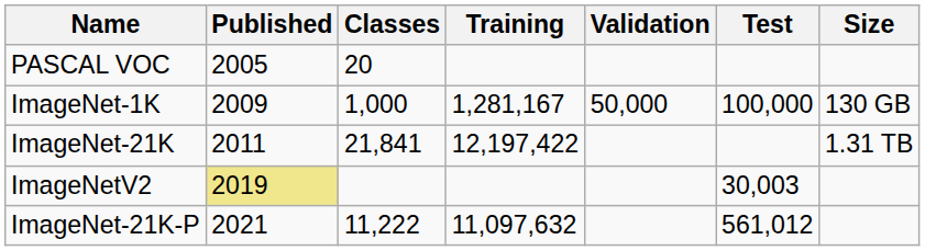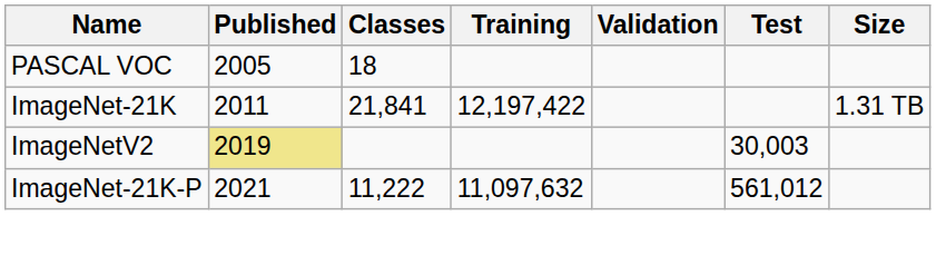 <table class="wikitable">
 <tr>
 <th>Name</th>
 <th>Published</th>
 <th>Classes</th>
 <th>Training</th>
 <th>Validation</th>
 <th>Test</th>
 <th>Size</th>
 </tr>
 <tr>
 <td>PASCAL VOC</td>
 <td>2005</td>
-<td>20</td>
+<td>18</td>
 <td></td>
 <td></td>
 <td></td>
 <td></td>
-</tr>
-<tr>
-<td>ImageNet-1K</td>
-<td>2009</td>
-<td>1,000</td>
-<td>1,281,167</td>
-<td>50,000</td>
-<td>100,000</td>
-<td>130 GB</td>
 </tr>
 <tr>
 <td>ImageNet-21K</td>
 <td>2011</td>
 <td>21,841</td>
 <td>12,197,422</td>
 <td></td>
 <td></td>
 <td>1.31 TB</td>
 </tr>
 <tr>
 <td>ImageNetV2</td>
 <td style="background: khaki;">2019</td>
 <td></td>
 <td></td>
 <td></td>
 <td>30,003</td>
 <td></td>
 </tr>
 <tr>
 <td>ImageNet-21K-P</td>
 <td>2021</td>
 <td>11,222</td>
 <td>11,097,632</td>
 <td></td>
 <td>561,012</td>
 <td></td>
 </tr>
 </table>
